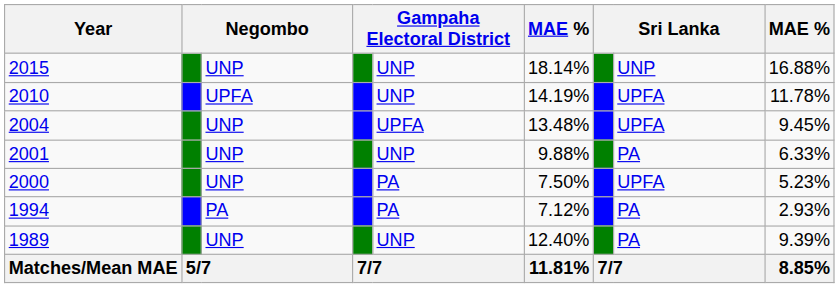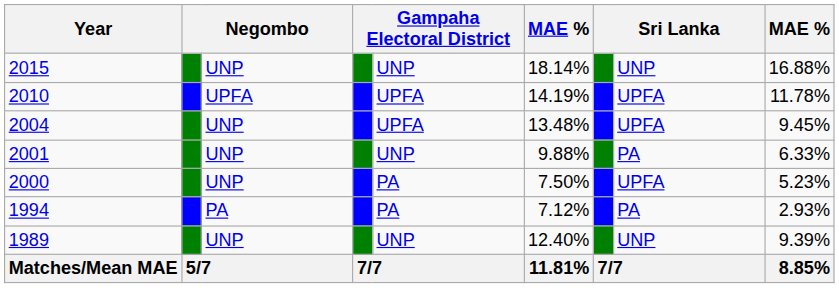 <table class="wikitable">
 <tr>
 <th>Year</th>
 <th colspan="2" width="144px">Negombo</th>
 <th colspan="2" width="144px"><a href='#'>Gampaha Electoral District</a></th>
 <th><a href='#'>MAE</a> %</th>
 <th colspan="2" width="144px">Sri Lanka</th>
 <th>MAE %</th>
 </tr>
 <tr>
 <td><a href='#'>2015</a></td>
 <td style="background-color:green;" width="10px"></td>
 <td style="text-align:left;"><a href='#'>UNP</a></td>
 <td style="background-color:green;" width="10px"></td>
 <td style="text-align:left;"><a href='#'>UNP</a></td>
 <td style="text-align:right;">18.14%</td>
 <td style="background-color:green;" width="10px"></td>
 <td style="text-align:left;"><a href='#'>UNP</a></td>
 <td style="text-align:right;">16.88%</td>
 </tr>
 <tr>
 <td><a href='#'>2010</a></td>
 <td style="background-color:blue;" width="10px"></td>
 <td style="text-align:left;"><a href='#'>UPFA</a></td>
 <td style="background-color:blue;" width="10px"></td>
-<td style="text-align:left;"><a href='#'>UNP</a></td>
+<td style="text-align:left;"><a href='#'>UPFA</a></td>
 <td style="text-align:right;">14.19%</td>
 <td style="background-color:blue;" width="10px"></td>
 <td style="text-align:left;"><a href='#'>UPFA</a></td>
 <td style="text-align:right;">11.78%</td>
 </tr>
 <tr>
 <td><a href='#'>2004</a></td>
 <td style="background-color:green;" width="10px"></td>
 <td style="text-align:left;"><a href='#'>UNP</a></td>
 <td style="background-color:blue;" width="10px"></td>
 <td style="text-align:left;"><a href='#'>UPFA</a></td>
 <td style="text-align:right;">13.48%</td>
 <td style="background-color:blue;" width="10px"></td>
 <td style="text-align:left;"><a href='#'>UPFA</a></td>
 <td style="text-align:right;">9.45%</td>
 </tr>
 <tr>
 <td><a href='#'>2001</a></td>
 <td style="background-color:green;" width="10px"></td>
 <td style="text-align:left;"><a href='#'>UNP</a></td>
 <td style="background-color:green;" width="10px"></td>
 <td style="text-align:left;"><a href='#'>UNP</a></td>
 <td style="text-align:right;">9.88%</td>
 <td style="background-color:green;" width="10px"></td>
 <td style="text-align:left;"><a href='#'>PA</a></td>
 <td style="text-align:right;">6.33%</td>
 </tr>
 <tr>
 <td><a href='#'>2000</a></td>
 <td style="background-color:green;" width="10px"></td>
 <td style="text-align:left;"><a href='#'>UNP</a></td>
 <td style="background-color:blue;" width="10px"></td>
 <td style="text-align:left;"><a href='#'>PA</a></td>
 <td style="text-align:right;">7.50%</td>
 <td style="background-color:blue;" width="10px"></td>
 <td style="text-align:left;"><a href='#'>UPFA</a></td>
 <td style="text-align:right;">5.23%</td>
 </tr>
 <tr>
 <td><a href='#'>1994</a></td>
 <td style="background-color:blue;" width="10px"></td>
 <td style="text-align:left;"><a href='#'>PA</a></td>
 <td style="background-color:blue;" width="10px"></td>
 <td style="text-align:left;"><a href='#'>PA</a></td>
 <td style="text-align:right;">7.12%</td>
 <td style="background-color:blue;" width="10px"></td>
 <td style="text-align:left;"><a href='#'>PA</a></td>
 <td style="text-align:right;">2.93%</td>
 </tr>
 <tr>
 <td><a href='#'>1989</a></td>
 <td style="background-color:green;" width="10px"></td>
 <td style="text-align:left;"><a href='#'>UNP</a></td>
 <td style="background-color:green;" width="10px"></td>
 <td style="text-align:left;"><a href='#'>UNP</a></td>
 <td style="text-align:right;">12.40%</td>
 <td style="background-color:green;" width="10px"></td>
-<td style="text-align:left;"><a href='#'>PA</a></td>
+<td style="text-align:left;"><a href='#'>UNP</a></td>
 <td style="text-align:right;">9.39%</td>
 </tr>
 <tr>
 <th>Matches/Mean MAE</th>
 <th style="text-align:left;"colspan="2" width="144px">5/7</th>
 <th style="text-align:left;"colspan="2" width="144px">7/7</th>
 <th style="text-align:right;">11.81%</th>
 <th style="text-align:left;"colspan="2" width="144px">7/7</th>
 <th style="text-align:right;">8.85%</th>
 </tr>
 </table>
